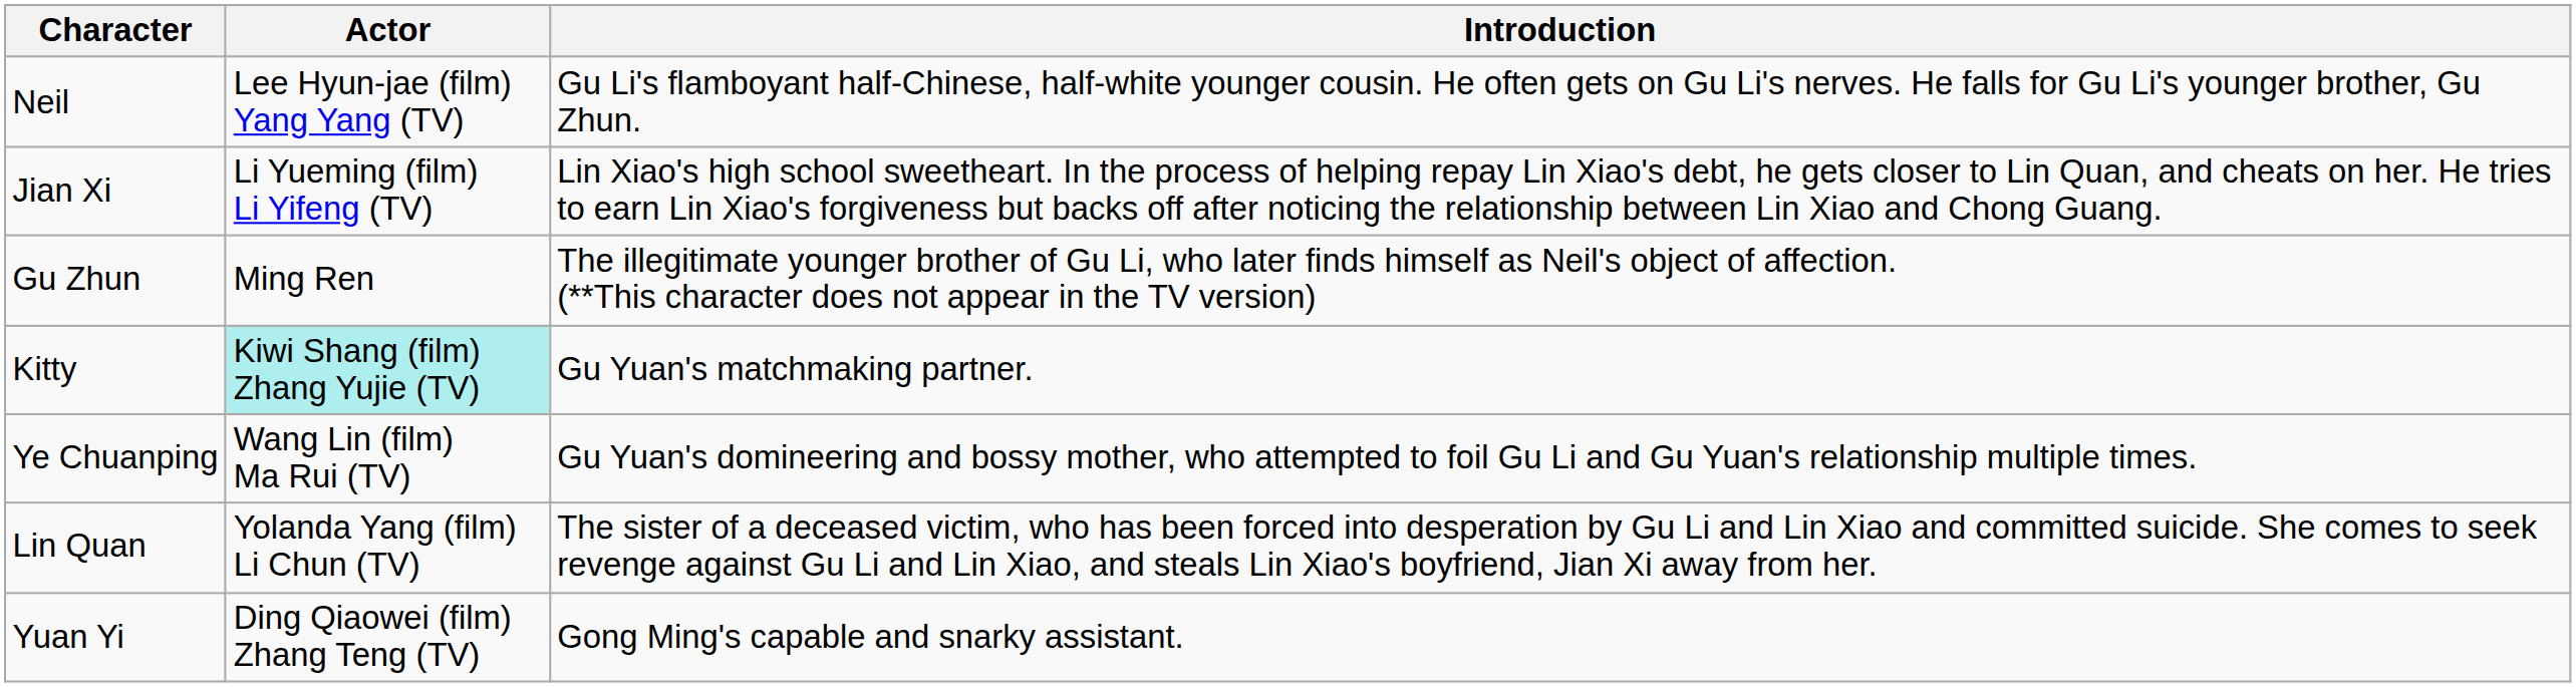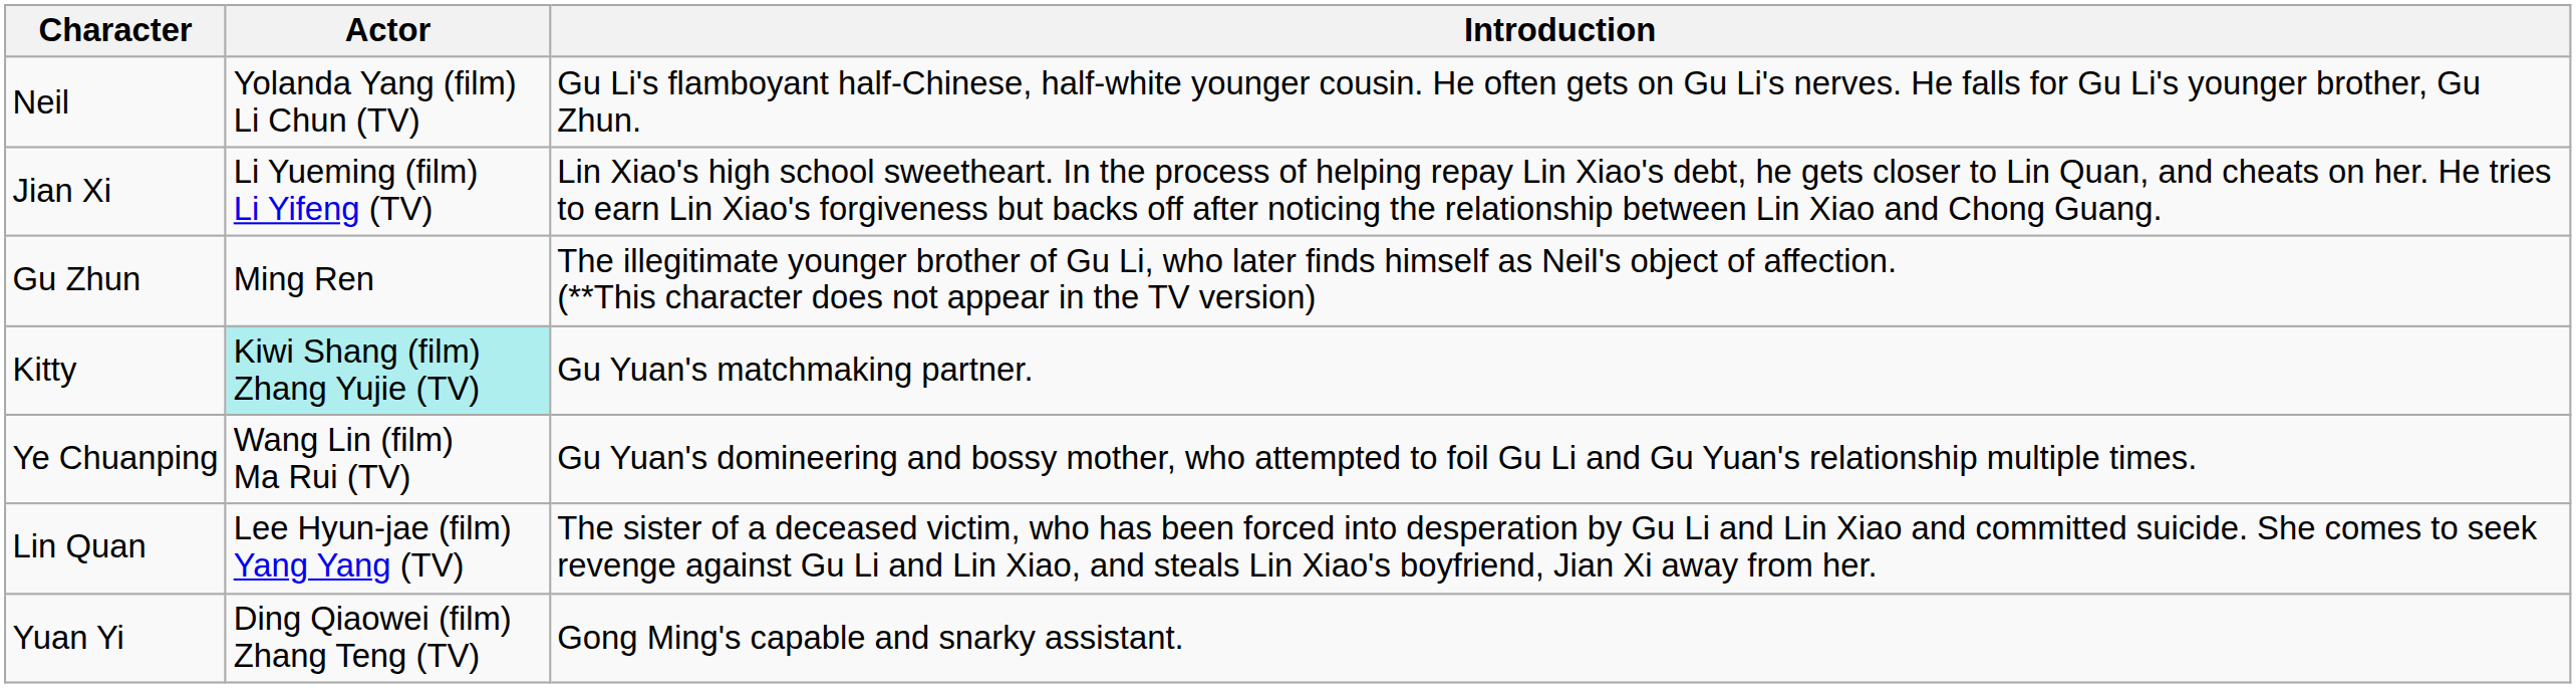 <table class="wikitable">
 <tr>
 <th width=100>Character</th>
 <th width=150>Actor</th>
 <th>Introduction</th>
 </tr>
 <tr>
 <td>Neil</td>
-<td>Lee Hyun-jae (film)<br><a href='#'>Yang Yang</a> (TV)</td>
+<td>Yolanda Yang (film)<br>Li Chun (TV)</td>
 <td>Gu Li's flamboyant half-Chinese, half-white younger cousin. He often gets on Gu Li's nerves. He falls for Gu Li's younger brother, Gu Zhun.</td>
 </tr>
 <tr>
 <td>Jian Xi</td>
 <td>Li Yueming (film)<br><a href='#'>Li Yifeng</a> (TV)</td>
 <td>Lin Xiao's high school sweetheart. In the process of helping repay Lin Xiao's debt, he gets closer to Lin Quan, and cheats on her. He tries to earn Lin Xiao's forgiveness but backs off after noticing the relationship between Lin Xiao and Chong Guang.</td>
 </tr>
 <tr>
 <td>Gu Zhun</td>
 <td>Ming Ren</td>
 <td>The illegitimate younger brother of Gu Li, who later finds himself as Neil's object of affection. <br>(**This character does not appear in the TV version)</td>
 </tr>
 <tr>
 <td>Kitty</td>
 <td style="background: paleturquoise;">Kiwi Shang (film)<br>Zhang Yujie (TV)</td>
 <td>Gu Yuan's matchmaking partner.</td>
 </tr>
 <tr>
 <td>Ye Chuanping</td>
 <td>Wang Lin (film)<br>Ma Rui (TV)</td>
 <td>Gu Yuan's domineering and bossy mother, who attempted to foil Gu Li and Gu Yuan's relationship multiple times.</td>
 </tr>
 <tr>
 <td>Lin Quan</td>
-<td>Yolanda Yang (film)<br>Li Chun (TV)</td>
+<td>Lee Hyun-jae (film)<br><a href='#'>Yang Yang</a> (TV)</td>
 <td>The sister of a deceased victim, who has been forced into desperation by Gu Li and Lin Xiao and committed suicide. She comes to seek revenge against Gu Li and Lin Xiao, and steals Lin Xiao's boyfriend, Jian Xi away from her.</td>
 </tr>
 <tr>
 <td>Yuan Yi</td>
 <td>Ding Qiaowei (film)<br>Zhang Teng (TV)</td>
 <td>Gong Ming's capable and snarky assistant.</td>
 </tr>
 </table>
